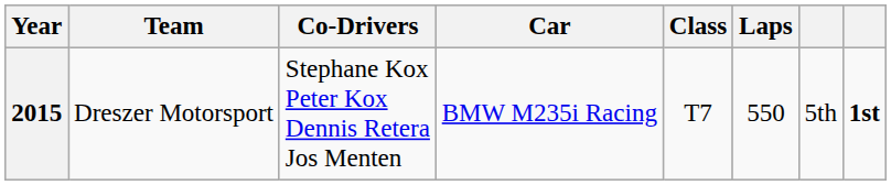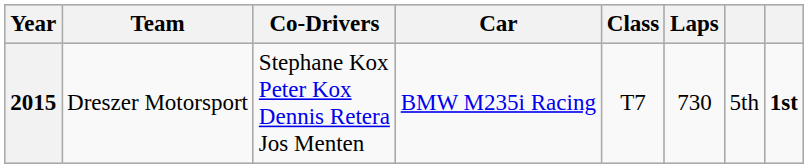 <table class="wikitable" style="font-size:90%">
 <tr>
 <th>Year</th>
 <th>Team</th>
 <th>Co-Drivers</th>
 <th>Car</th>
 <th>Class</th>
 <th>Laps</th>
 <th></th>
 <th></th>
 </tr>
 <tr align="center">
 <th>2015</th>
 <td align=left> Dreszer Motorsport</td>
 <td align=left> Stephane Kox<br> <a href='#'>Peter Kox</a><br> <a href='#'>Dennis Retera</a><br> Jos Menten</td>
 <td align=left><a href='#'>BMW M235i Racing</a></td>
 <td>T7</td>
-<td>550</td>
+<td>730</td>
 <td>5th</td>
 <td><strong>1st</strong></td>
 </tr>
 </table>
